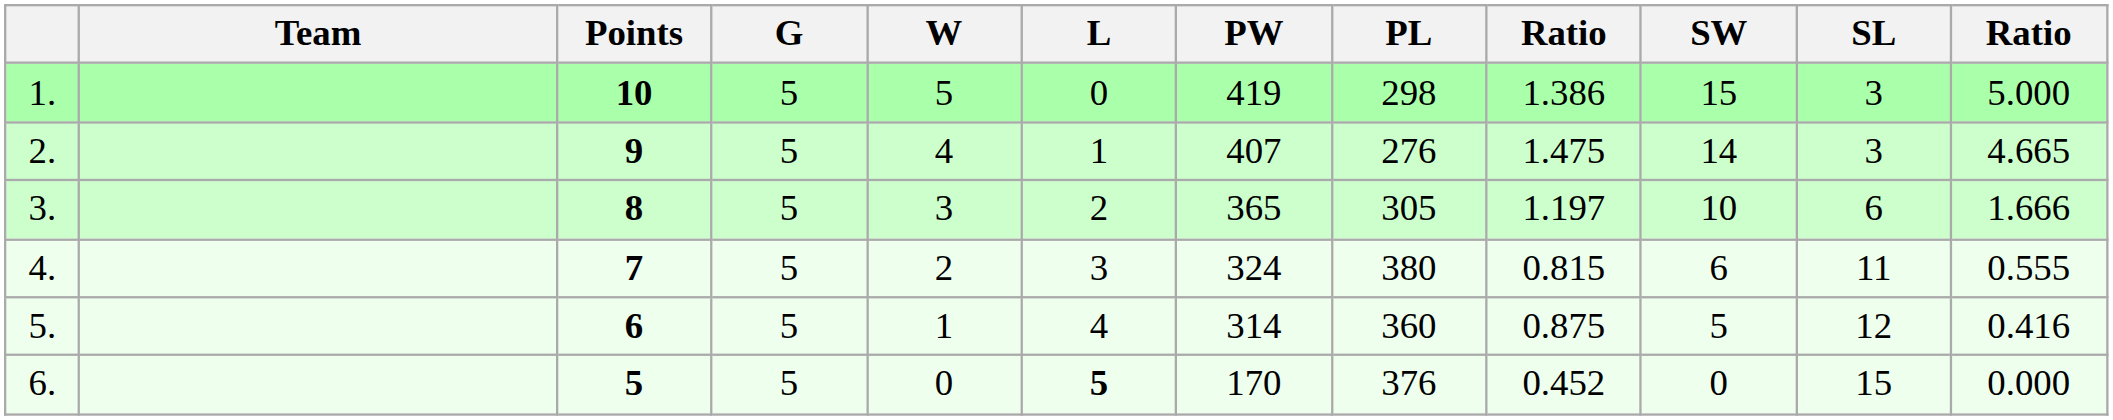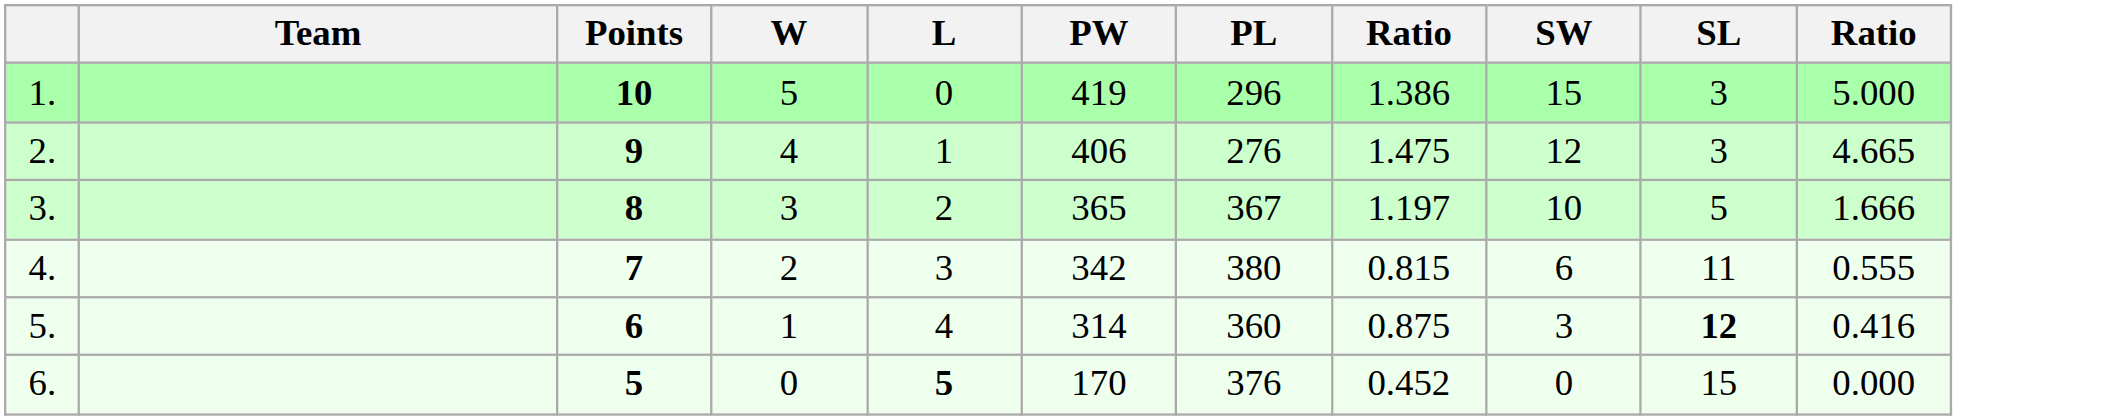 <table class=wikitable style="text-align:center">
 <tr style="background: #DCDCDC">
 <th width="25"></th>
 <th width="200">Team</th>
 <th width="60">Points</th>
-<th width="60">G</th>
 <th width="60">W</th>
 <th width="60">L</th>
 <th width="60">PW</th>
 <th width="60">PL</th>
 <th width="60">Ratio</th>
 <th width="60">SW</th>
 <th width="60">SL</th>
 <th width="60">Ratio</th>
 </tr>
 <tr style="background: #AAFFAA">
 <td>1.</td>
 <td align=left></td>
 <td><strong>10</strong></td>
 <td>5</td>
-<td>5</td>
 <td>0</td>
 <td>419</td>
-<td>298</td>
+<td>296</td>
 <td>1.386</td>
 <td>15</td>
 <td>3</td>
 <td>5.000</td>
 </tr>
 <tr style="background: #CCFFCC">
 <td>2.</td>
 <td align=left></td>
 <td><strong>9</strong></td>
-<td>5</td>
 <td>4</td>
 <td>1</td>
-<td>407</td>
+<td>406</td>
 <td>276</td>
 <td>1.475</td>
-<td>14</td>
+<td>12</td>
 <td>3</td>
 <td>4.665</td>
 </tr>
 <tr style="background: #CCFFCC">
 <td>3.</td>
 <td align=left></td>
 <td><strong>8</strong></td>
-<td>5</td>
 <td>3</td>
 <td>2</td>
 <td>365</td>
-<td>305</td>
+<td>367</td>
 <td>1.197</td>
 <td>10</td>
-<td>6</td>
+<td>5</td>
 <td>1.666</td>
 </tr>
 <tr style="background: #EEFFEE">
 <td>4.</td>
 <td align=left></td>
 <td><strong>7</strong></td>
-<td>5</td>
 <td>2</td>
 <td>3</td>
-<td>324</td>
+<td>342</td>
 <td>380</td>
 <td>0.815</td>
 <td>6</td>
 <td>11</td>
 <td>0.555</td>
 </tr>
 <tr style="background: #EEFFEE">
 <td>5.</td>
 <td align=left></td>
 <td><strong>6</strong></td>
-<td>5</td>
 <td>1</td>
 <td>4</td>
 <td>314</td>
 <td>360</td>
 <td>0.875</td>
-<td>5</td>
-<td>12</td>
+<td>3</td>
+<td><strong>12</strong></td>
 <td>0.416</td>
 </tr>
 <tr style="background: #EEFFEE">
 <td>6.</td>
 <td align=left></td>
 <td><strong>5</strong></td>
-<td>5</td>
 <td>0</td>
 <td><strong>5</strong></td>
 <td>170</td>
 <td>376</td>
 <td>0.452</td>
 <td>0</td>
 <td>15</td>
 <td>0.000</td>
 </tr>
 </table>
